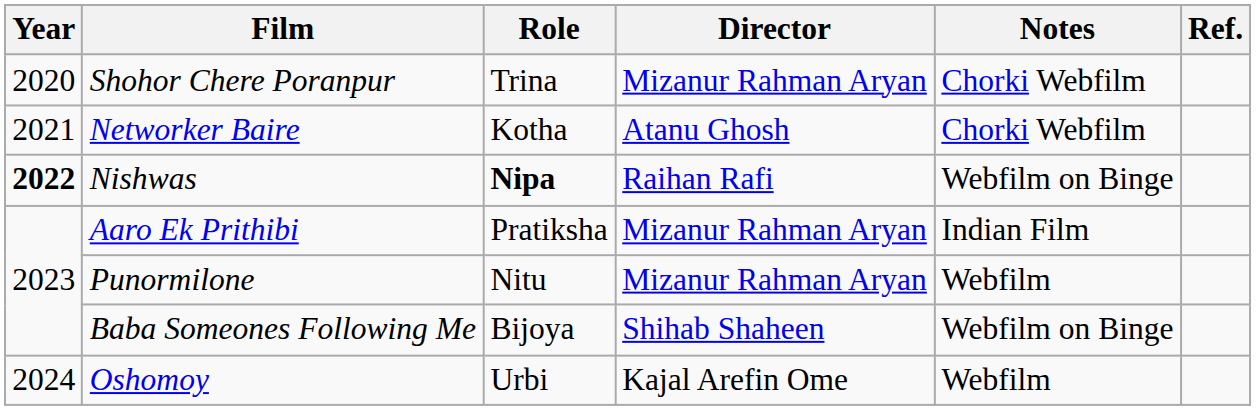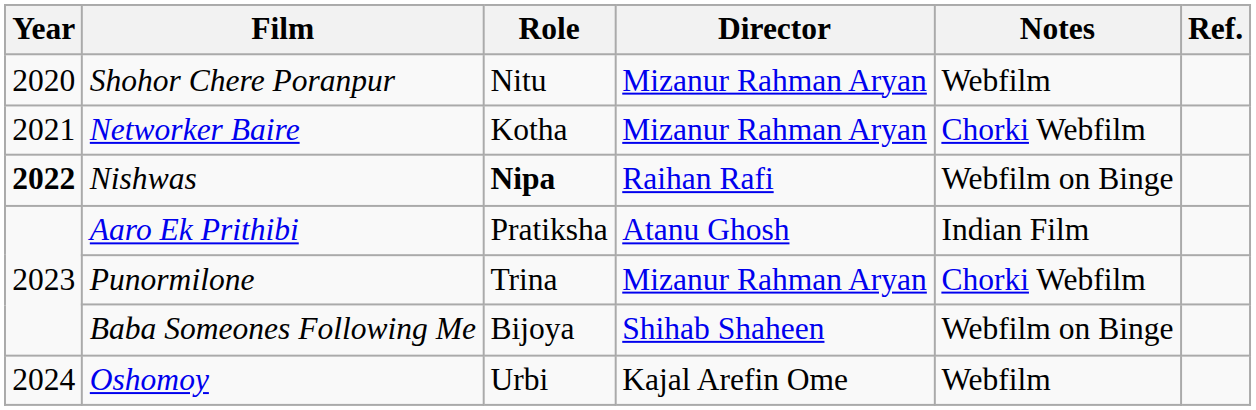 <table class="wikitable">
 <tr>
 <th>Year</th>
 <th>Film</th>
 <th>Role</th>
 <th>Director</th>
 <th>Notes</th>
 <th>Ref.</th>
 </tr>
 <tr>
 <td>2020</td>
 <td><em>Shohor Chere Poranpur</em></td>
-<td>Trina</td>
+<td>Nitu</td>
 <td><a href='#'>Mizanur Rahman Aryan</a></td>
-<td><a href='#'>Chorki</a> Webfilm</td>
+<td>Webfilm</td>
 <td></td>
 </tr>
 <tr>
 <td>2021</td>
 <td><em><a href='#'>Networker Baire</a></em></td>
 <td>Kotha</td>
-<td><a href='#'>Atanu Ghosh</a></td>
+<td><a href='#'>Mizanur Rahman Aryan</a></td>
 <td><a href='#'>Chorki</a> Webfilm</td>
 <td></td>
 </tr>
 <tr>
 <td><strong>2022</strong></td>
 <td><em>Nishwas</em></td>
 <td><strong>Nipa</strong></td>
 <td><a href='#'>Raihan Rafi</a></td>
 <td>Webfilm on Binge</td>
 <td></td>
 </tr>
 <tr>
 <td rowspan="3">2023</td>
 <td><em><a href='#'>Aaro Ek Prithibi</a></em></td>
 <td>Pratiksha</td>
-<td><a href='#'>Mizanur Rahman Aryan</a></td>
+<td><a href='#'>Atanu Ghosh</a></td>
 <td>Indian Film</td>
 <td></td>
 </tr>
 <tr>
 <td><em>Punormilone</em></td>
-<td>Nitu</td>
+<td>Trina</td>
 <td><a href='#'>Mizanur Rahman Aryan</a></td>
-<td>Webfilm</td>
+<td><a href='#'>Chorki</a> Webfilm</td>
 <td></td>
 </tr>
 <tr>
 <td><em>Baba Someones Following Me</em></td>
 <td>Bijoya</td>
 <td><a href='#'>Shihab Shaheen</a></td>
 <td>Webfilm on Binge</td>
 <td></td>
 </tr>
 <tr>
 <td>2024</td>
 <td><em><a href='#'>Oshomoy</a></em></td>
 <td>Urbi</td>
 <td>Kajal Arefin Ome</td>
 <td>Webfilm</td>
 </tr>
 </table>
